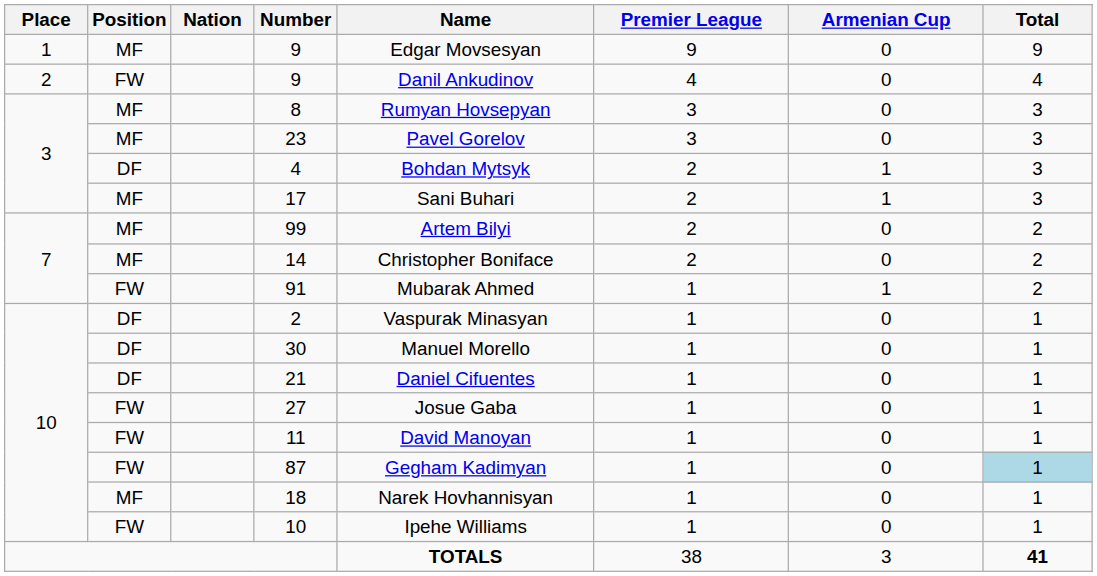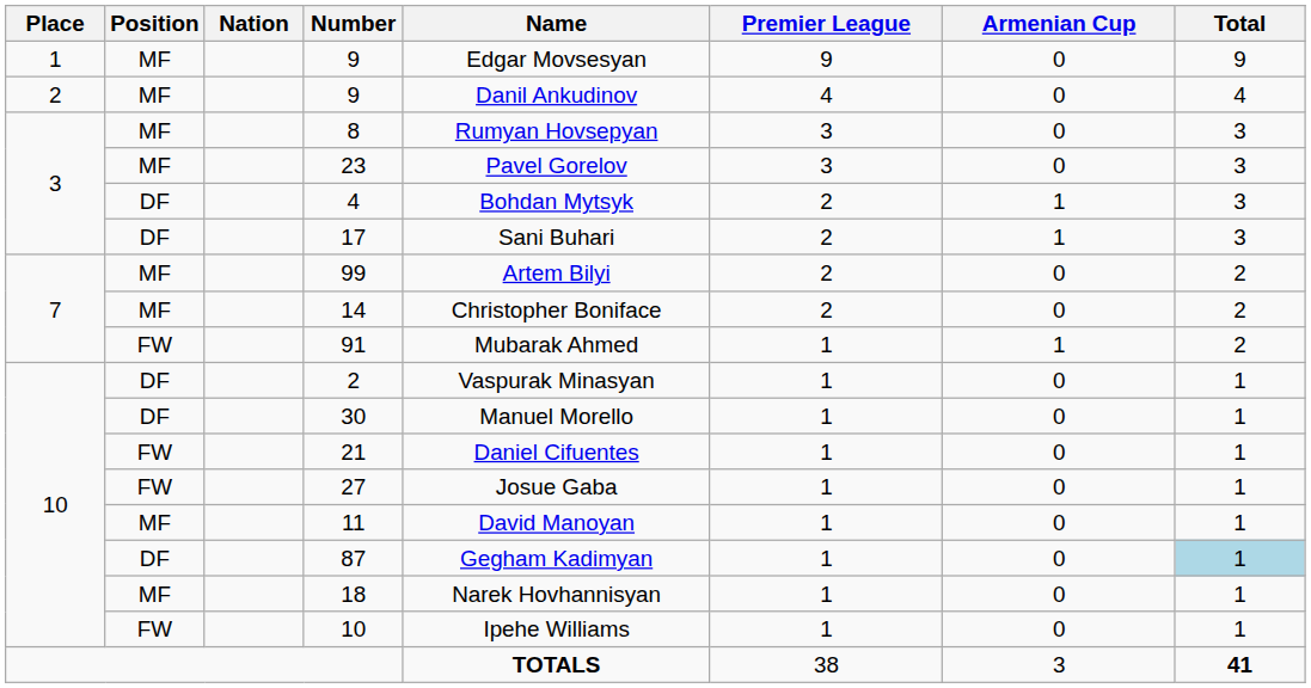 <table class="wikitable" style="font-size: 95%; text-align: center;">
 <tr>
 <th width=60>Place</th>
 <th width=60>Position</th>
 <th width=60>Nation</th>
 <th width=60>Number</th>
 <th width=200>Name</th>
 <th width=150><a href='#'>Premier League</a></th>
 <th width=150><a href='#'>Armenian Cup</a></th>
 <th width=80><strong>Total</strong></th>
 </tr>
 <tr>
 <td>1</td>
 <td>MF</td>
 <td></td>
 <td>9</td>
 <td>Edgar Movsesyan</td>
 <td>9</td>
 <td>0</td>
 <td>9</td>
 </tr>
 <tr>
 <td>2</td>
-<td>FW</td>
+<td>MF</td>
 <td></td>
 <td>9</td>
 <td><a href='#'>Danil Ankudinov</a></td>
 <td>4</td>
 <td>0</td>
 <td>4</td>
 </tr>
 <tr>
 <td rowspan="4">3</td>
 <td>MF</td>
 <td></td>
 <td>8</td>
 <td><a href='#'>Rumyan Hovsepyan</a></td>
 <td>3</td>
 <td>0</td>
 <td>3</td>
 </tr>
 <tr>
 <td>MF</td>
 <td></td>
 <td>23</td>
 <td><a href='#'>Pavel Gorelov</a></td>
 <td>3</td>
 <td>0</td>
 <td>3</td>
 </tr>
 <tr>
 <td>DF</td>
 <td></td>
 <td>4</td>
 <td><a href='#'>Bohdan Mytsyk</a></td>
 <td>2</td>
 <td>1</td>
 <td>3</td>
 </tr>
 <tr>
-<td>MF</td>
+<td>DF</td>
 <td></td>
 <td>17</td>
 <td>Sani Buhari</td>
 <td>2</td>
 <td>1</td>
 <td>3</td>
 </tr>
 <tr>
 <td rowspan="3">7</td>
 <td>MF</td>
 <td></td>
 <td>99</td>
 <td><a href='#'>Artem Bilyi</a></td>
 <td>2</td>
 <td>0</td>
 <td>2</td>
 </tr>
 <tr>
 <td>MF</td>
 <td></td>
 <td>14</td>
 <td>Christopher Boniface</td>
 <td>2</td>
 <td>0</td>
 <td>2</td>
 </tr>
 <tr>
 <td>FW</td>
 <td></td>
 <td>91</td>
 <td>Mubarak Ahmed</td>
 <td>1</td>
 <td>1</td>
 <td>2</td>
 </tr>
 <tr>
 <td rowspan="8">10</td>
 <td>DF</td>
 <td></td>
 <td>2</td>
 <td>Vaspurak Minasyan</td>
 <td>1</td>
 <td>0</td>
 <td>1</td>
 </tr>
 <tr>
 <td>DF</td>
 <td></td>
 <td>30</td>
 <td>Manuel Morello</td>
 <td>1</td>
 <td>0</td>
 <td>1</td>
 </tr>
 <tr>
-<td>DF</td>
+<td>FW</td>
 <td></td>
 <td>21</td>
 <td><a href='#'>Daniel Cifuentes</a></td>
 <td>1</td>
 <td>0</td>
 <td>1</td>
 </tr>
 <tr>
 <td>FW</td>
 <td></td>
 <td>27</td>
 <td>Josue Gaba</td>
 <td>1</td>
 <td>0</td>
 <td>1</td>
 </tr>
 <tr>
-<td>FW</td>
+<td>MF</td>
 <td></td>
 <td>11</td>
 <td><a href='#'>David Manoyan</a></td>
 <td>1</td>
 <td>0</td>
 <td>1</td>
 </tr>
 <tr>
-<td>FW</td>
+<td>DF</td>
 <td></td>
 <td>87</td>
 <td><a href='#'>Gegham Kadimyan</a></td>
 <td>1</td>
 <td>0</td>
 <td style="background: lightblue;">1</td>
 </tr>
 <tr>
 <td>MF</td>
 <td></td>
 <td>18</td>
 <td>Narek Hovhannisyan</td>
 <td>1</td>
 <td>0</td>
 <td>1</td>
 </tr>
 <tr>
 <td>FW</td>
 <td></td>
 <td>10</td>
 <td>Ipehe Williams</td>
 <td>1</td>
 <td>0</td>
 <td>1</td>
 </tr>
 <tr>
 <td colspan="4"></td>
 <td><strong>TOTALS</strong></td>
 <td>38</td>
 <td>3</td>
 <td><strong>41</strong></td>
 </tr>
 </table>
